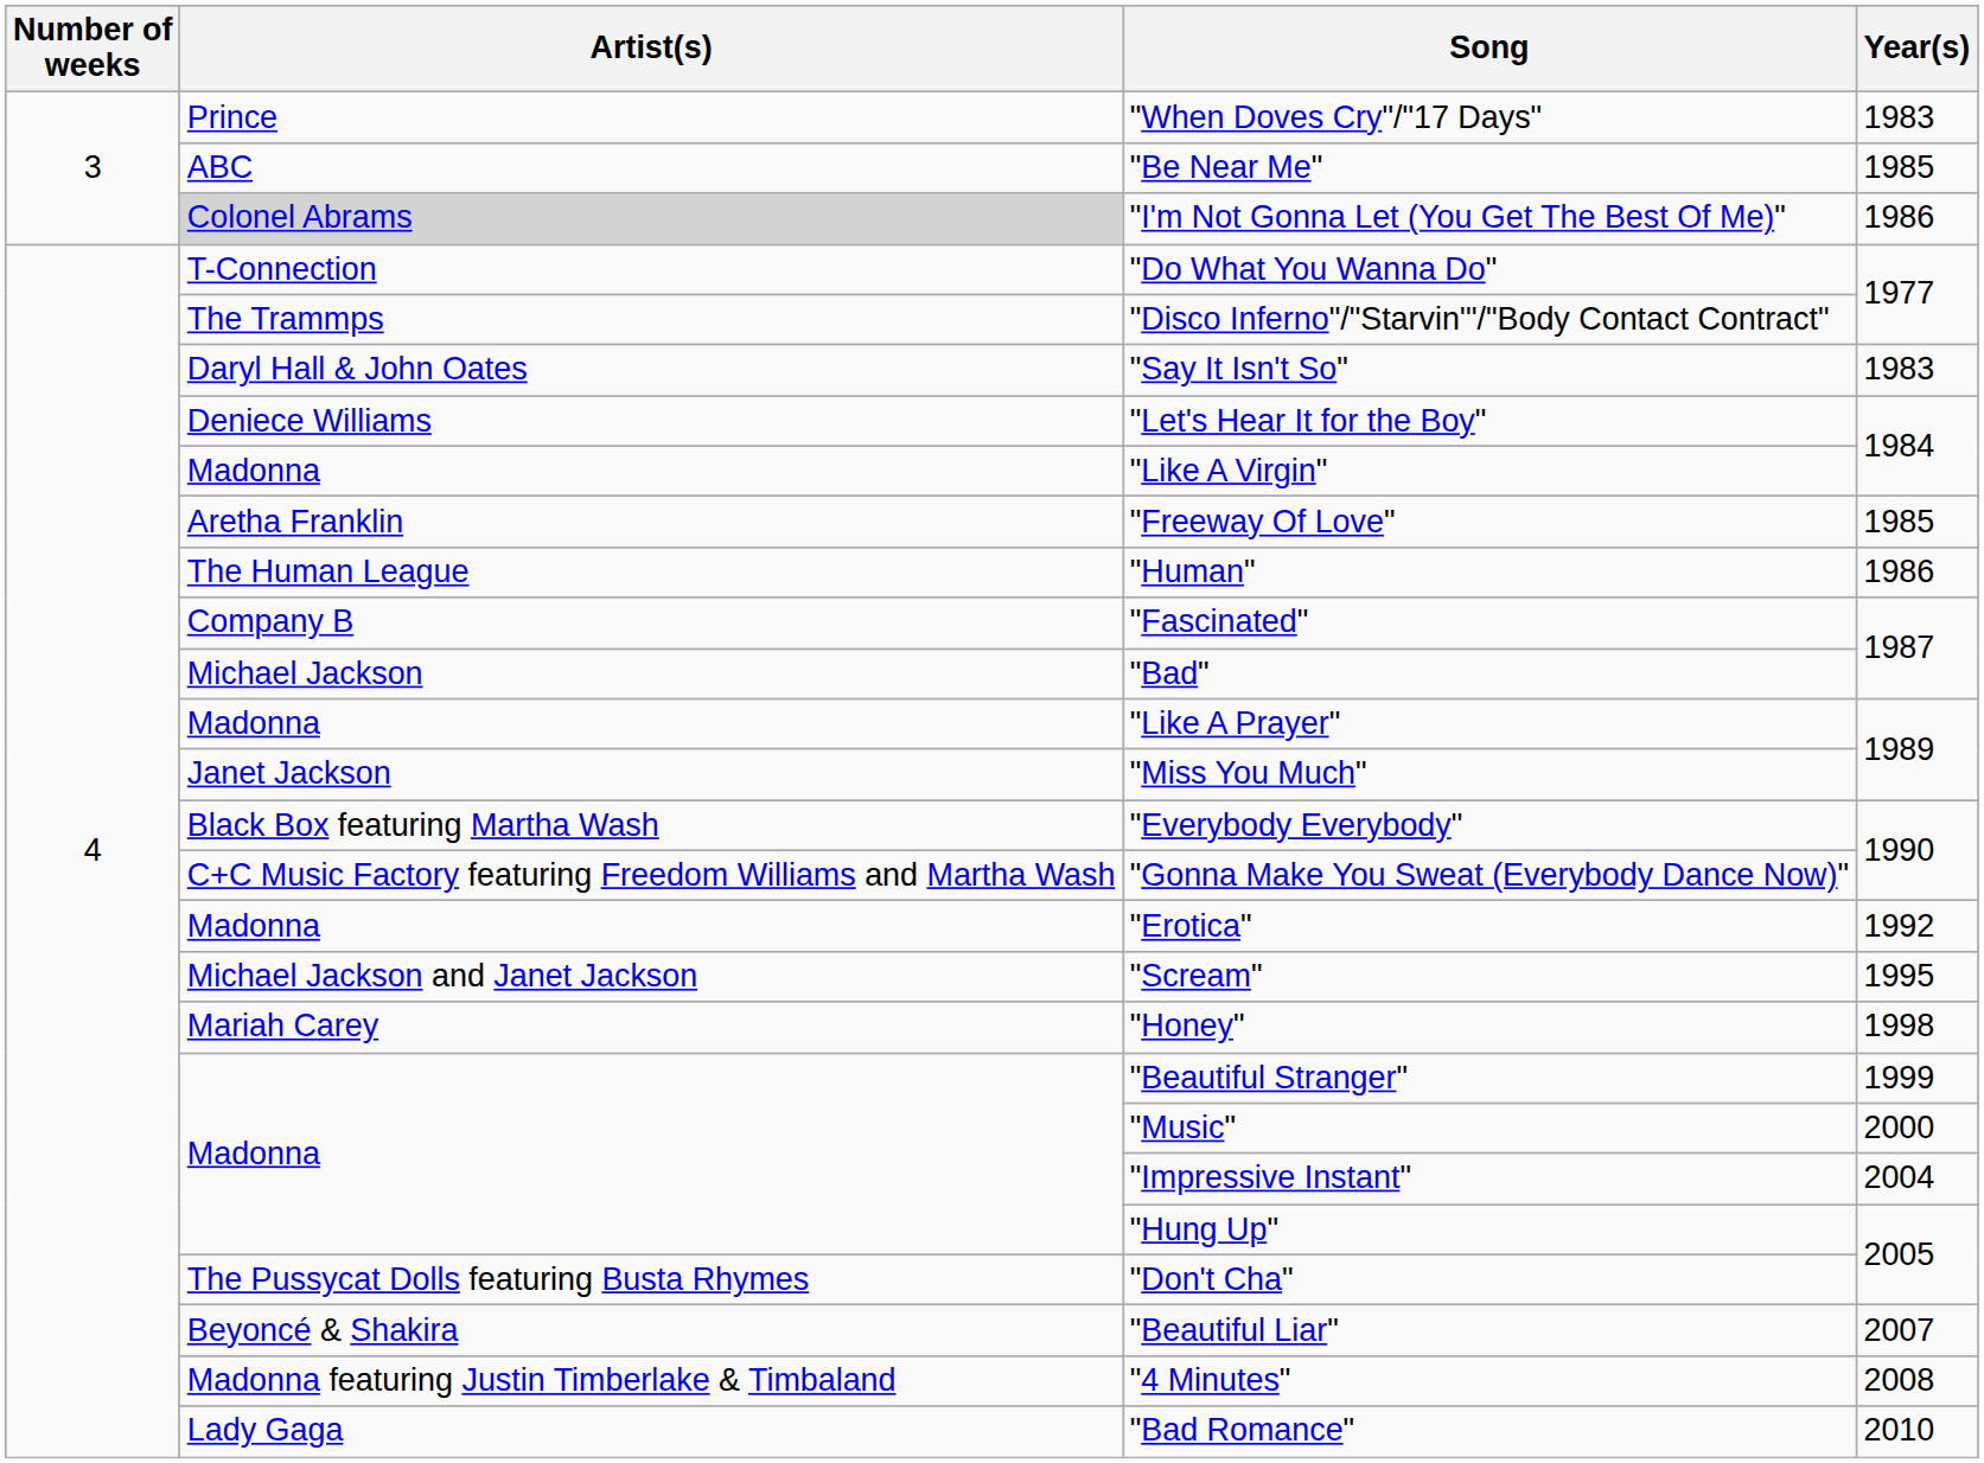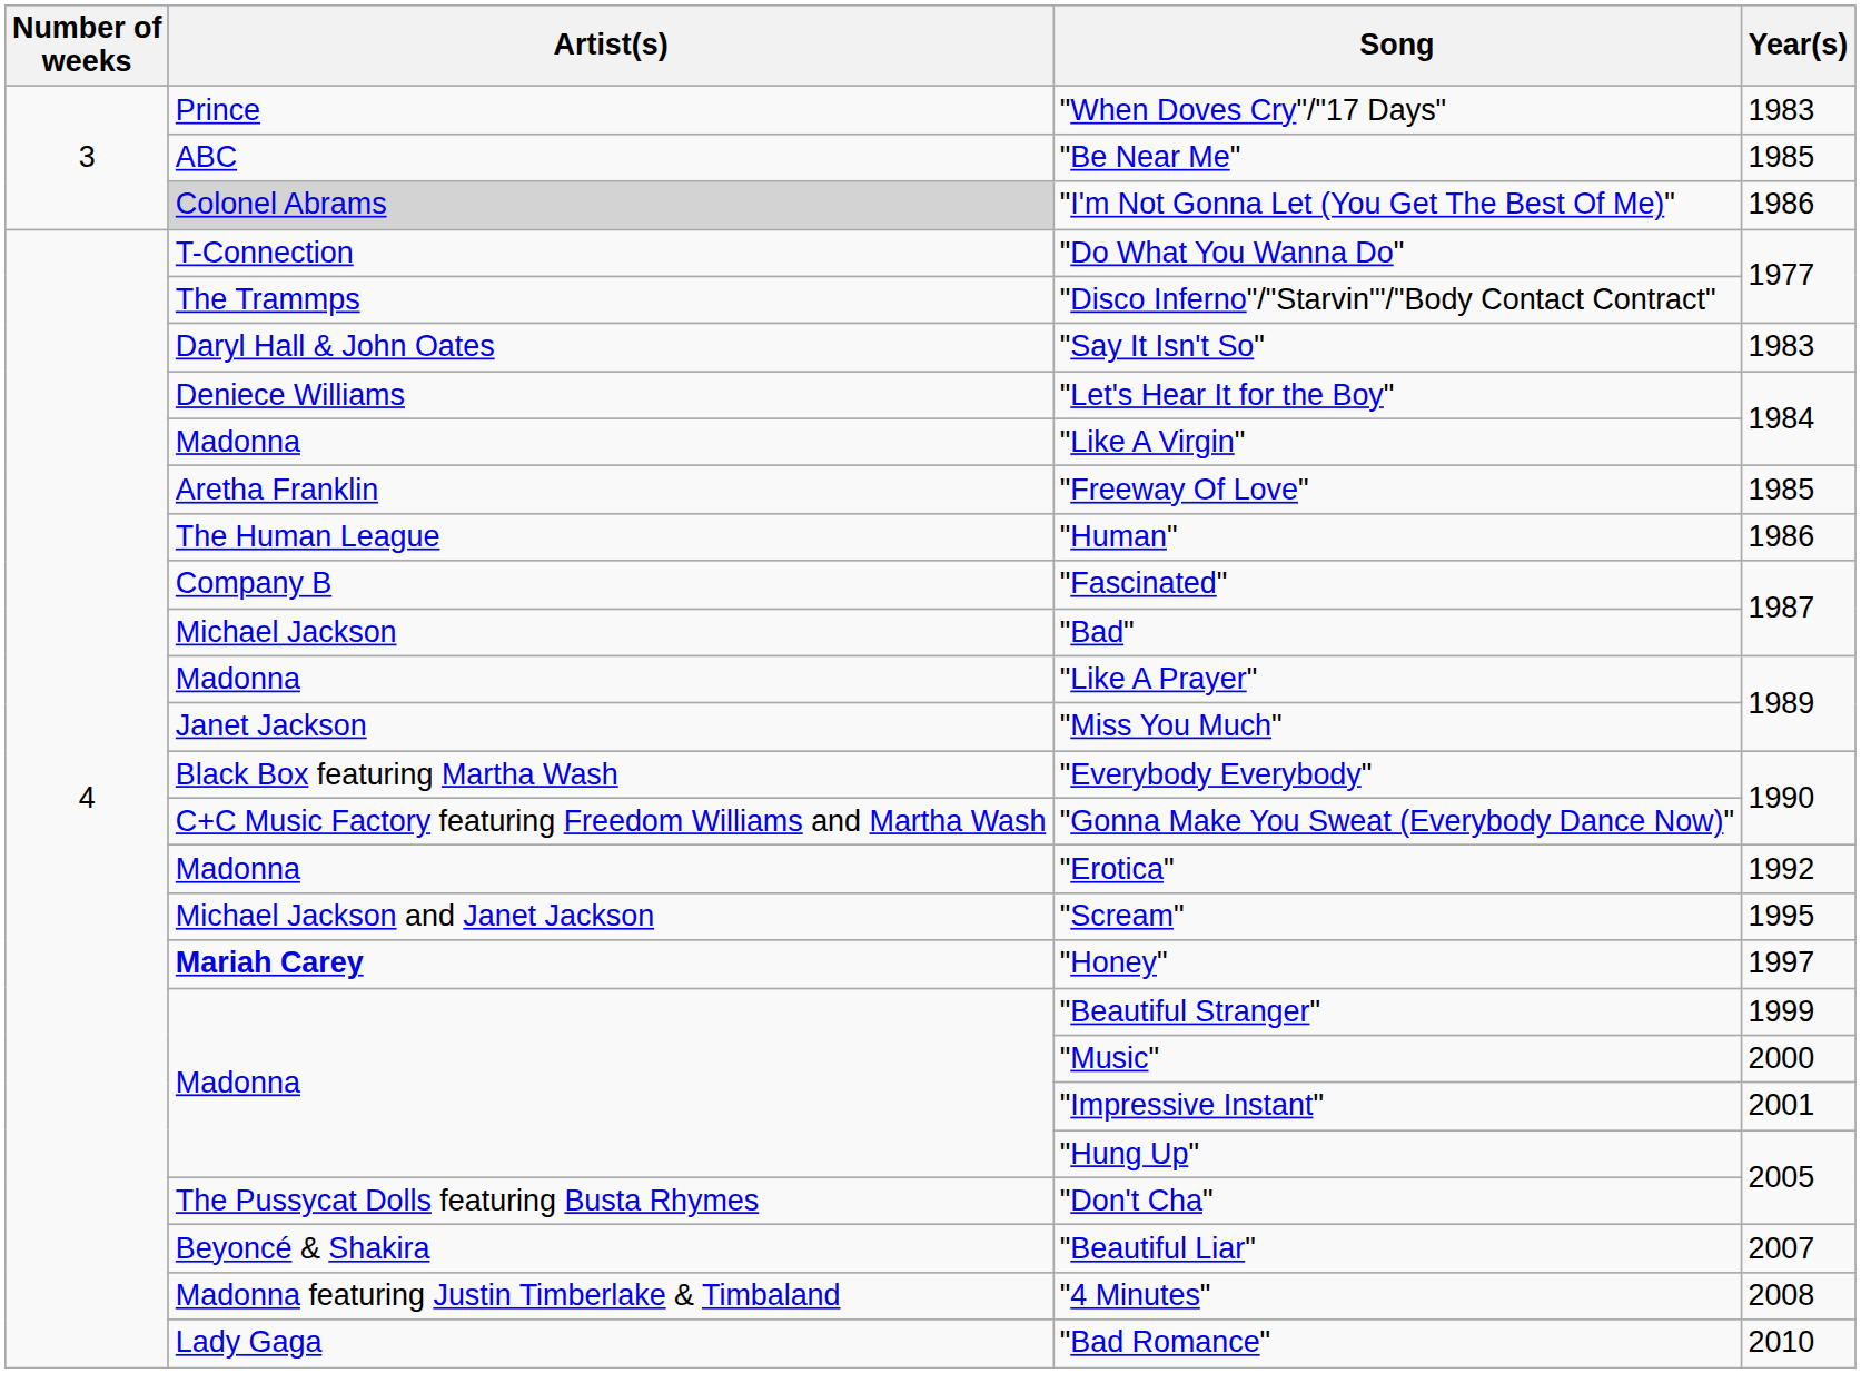 <table class="wikitable">
 <tr>
 <th>Number of <br> weeks</th>
 <th>Artist(s)</th>
 <th>Song</th>
 <th>Year(s)</th>
 </tr>
 <tr>
 <td rowspan=3 style="text-align:center;">3</td>
 <td><a href='#'>Prince</a></td>
 <td>"<a href='#'>When Doves Cry</a>"/"17 Days"</td>
 <td>1983</td>
 </tr>
 <tr>
 <td><a href='#'>ABC</a></td>
 <td>"<a href='#'>Be Near Me</a>"</td>
 <td>1985</td>
 </tr>
 <tr>
 <td style="background: lightgrey;"><a href='#'>Colonel Abrams</a></td>
 <td>"<a href='#'>I'm Not Gonna Let (You Get The Best Of Me)</a>"</td>
 <td>1986</td>
 </tr>
 <tr>
 <td rowspan=24 style="text-align:center;">4</td>
 <td><a href='#'>T-Connection</a></td>
 <td>"<a href='#'>Do What You Wanna Do</a>"</td>
 <td rowspan=2>1977</td>
 </tr>
 <tr>
 <td><a href='#'>The Trammps</a></td>
 <td>"<a href='#'>Disco Inferno</a>"/"Starvin'"/"Body Contact Contract"</td>
 </tr>
 <tr>
 <td><a href='#'>Daryl Hall & John Oates</a></td>
 <td>"<a href='#'>Say It Isn't So</a>"</td>
 <td>1983</td>
 </tr>
 <tr>
 <td><a href='#'>Deniece Williams</a></td>
 <td>"<a href='#'>Let's Hear It for the Boy</a>"</td>
 <td rowspan=2>1984</td>
 </tr>
 <tr>
 <td><a href='#'>Madonna</a></td>
 <td>"<a href='#'>Like A Virgin</a>"</td>
 </tr>
 <tr>
 <td><a href='#'>Aretha Franklin</a></td>
 <td>"<a href='#'>Freeway Of Love</a>"</td>
 <td>1985</td>
 </tr>
 <tr>
 <td><a href='#'>The Human League</a></td>
 <td>"<a href='#'>Human</a>"</td>
 <td>1986</td>
 </tr>
 <tr>
 <td><a href='#'>Company B</a></td>
 <td>"<a href='#'>Fascinated</a>"</td>
 <td rowspan=2>1987</td>
 </tr>
 <tr>
 <td><a href='#'>Michael Jackson</a></td>
 <td>"<a href='#'>Bad</a>"</td>
 </tr>
 <tr>
 <td><a href='#'>Madonna</a></td>
 <td>"<a href='#'>Like A Prayer</a>"</td>
 <td rowspan=2>1989</td>
 </tr>
 <tr>
 <td><a href='#'>Janet Jackson</a></td>
 <td>"<a href='#'>Miss You Much</a>"</td>
 </tr>
 <tr>
 <td><a href='#'>Black Box</a> featuring <a href='#'>Martha Wash</a></td>
 <td>"<a href='#'>Everybody Everybody</a>"</td>
 <td rowspan=2>1990</td>
 </tr>
 <tr>
 <td><a href='#'>C+C Music Factory</a> featuring <a href='#'>Freedom Williams</a> and <a href='#'>Martha Wash</a></td>
 <td>"<a href='#'>Gonna Make You Sweat (Everybody Dance Now)</a>"</td>
 </tr>
 <tr>
 <td><a href='#'>Madonna</a></td>
 <td>"<a href='#'>Erotica</a>"</td>
 <td>1992</td>
 </tr>
 <tr>
 <td><a href='#'>Michael Jackson</a> and <a href='#'>Janet Jackson</a></td>
 <td>"<a href='#'>Scream</a>"</td>
 <td>1995</td>
 </tr>
 <tr>
-<td><a href='#'>Mariah Carey</a></td>
+<td><strong><a href='#'>Mariah Carey</a></strong></td>
 <td>"<a href='#'>Honey</a>"</td>
-<td>1998</td>
+<td>1997</td>
 </tr>
 <tr>
 <td rowspan=4><a href='#'>Madonna</a></td>
 <td>"<a href='#'>Beautiful Stranger</a>"</td>
 <td>1999</td>
 </tr>
 <tr>
 <td>"<a href='#'>Music</a>"</td>
 <td>2000</td>
 </tr>
 <tr>
 <td>"<a href='#'>Impressive Instant</a>"</td>
-<td>2004</td>
+<td>2001</td>
 </tr>
 <tr>
 <td>"<a href='#'>Hung Up</a>"</td>
 <td rowspan=2>2005</td>
 </tr>
 <tr>
 <td><a href='#'>The Pussycat Dolls</a> featuring <a href='#'>Busta Rhymes</a></td>
 <td>"<a href='#'>Don't Cha</a>"</td>
 </tr>
 <tr>
 <td><a href='#'>Beyoncé</a> & <a href='#'>Shakira</a></td>
 <td>"<a href='#'>Beautiful Liar</a>"</td>
 <td>2007</td>
 </tr>
 <tr>
 <td><a href='#'>Madonna</a> featuring <a href='#'>Justin Timberlake</a> & <a href='#'>Timbaland</a></td>
 <td>"<a href='#'>4 Minutes</a>"</td>
 <td>2008</td>
 </tr>
 <tr>
 <td><a href='#'>Lady Gaga</a></td>
 <td>"<a href='#'>Bad Romance</a>"</td>
 <td>2010</td>
 </tr>
 </table>
